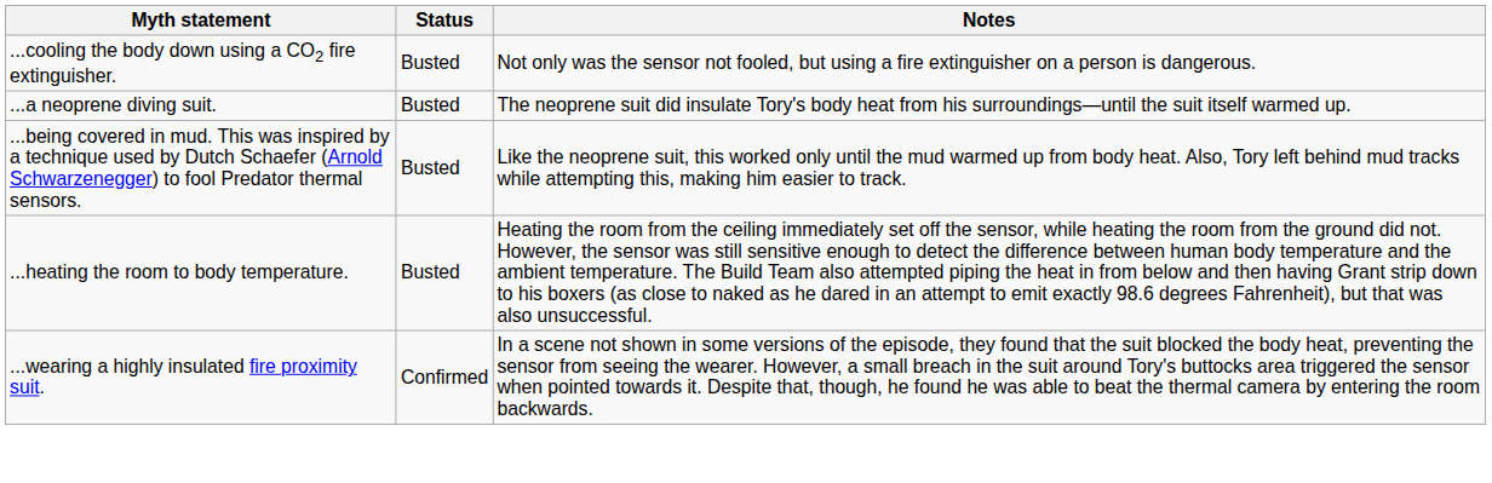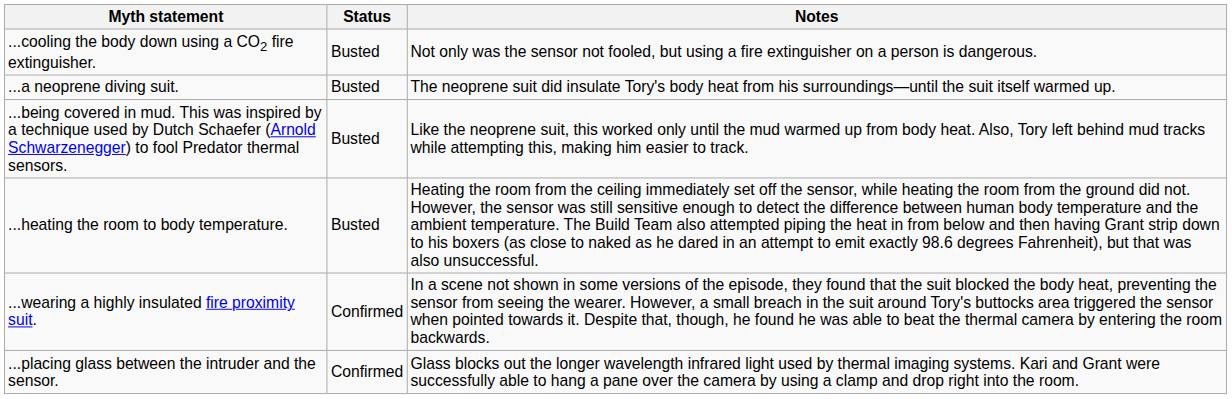 <table class="wikitable plainrowheaders">
 <tr>
 <th>Myth statement</th>
 <th>Status</th>
 <th>Notes</th>
 </tr>
 <tr>
 <td>...cooling the body down using a CO<sub>2</sub> fire extinguisher.</td>
 <td><span>Busted</span></td>
 <td>Not only was the sensor not fooled, but using a fire extinguisher on a person is dangerous.</td>
 </tr>
 <tr>
 <td>...a neoprene diving suit.</td>
 <td><span>Busted</span></td>
 <td>The neoprene suit did insulate Tory's body heat from his surroundings—until the suit itself warmed up.</td>
 </tr>
 <tr>
 <td>...being covered in mud. This was inspired by a technique used by Dutch Schaefer (<a href='#'>Arnold Schwarzenegger</a>) to fool Predator thermal sensors.</td>
 <td><span>Busted</span></td>
 <td>Like the neoprene suit, this worked only until the mud warmed up from body heat. Also, Tory left behind mud tracks while attempting this, making him easier to track.</td>
 </tr>
 <tr>
 <td>...heating the room to body temperature.</td>
 <td><span>Busted</span></td>
 <td>Heating the room from the ceiling immediately set off the sensor, while heating the room from the ground did not. However, the sensor was still sensitive enough to detect the difference between human body temperature and the ambient temperature. The Build Team also attempted piping the heat in from below and then having Grant strip down to his boxers (as close to naked as he dared in an attempt to emit exactly 98.6 degrees Fahrenheit), but that was also unsuccessful.</td>
 </tr>
 <tr>
 <td>...wearing a highly insulated <a href='#'>fire proximity suit</a>.</td>
 <td><span>Confirmed</span></td>
 <td>In a scene not shown in some versions of the episode, they found that the suit blocked the body heat, preventing the sensor from seeing the wearer. However, a small breach in the suit around Tory's buttocks area triggered the sensor when pointed towards it. Despite that, though, he found he was able to beat the thermal camera by entering the room backwards.</td>
 </tr>
+<tr>
+<td>...placing glass between the intruder and the sensor.</td>
+<td><span>Confirmed</span></td>
+<td>Glass blocks out the longer wavelength infrared light used by thermal imaging systems. Kari and Grant were successfully able to hang a pane over the camera by using a clamp and drop right into the room.</td>
+</tr>
 </table>
